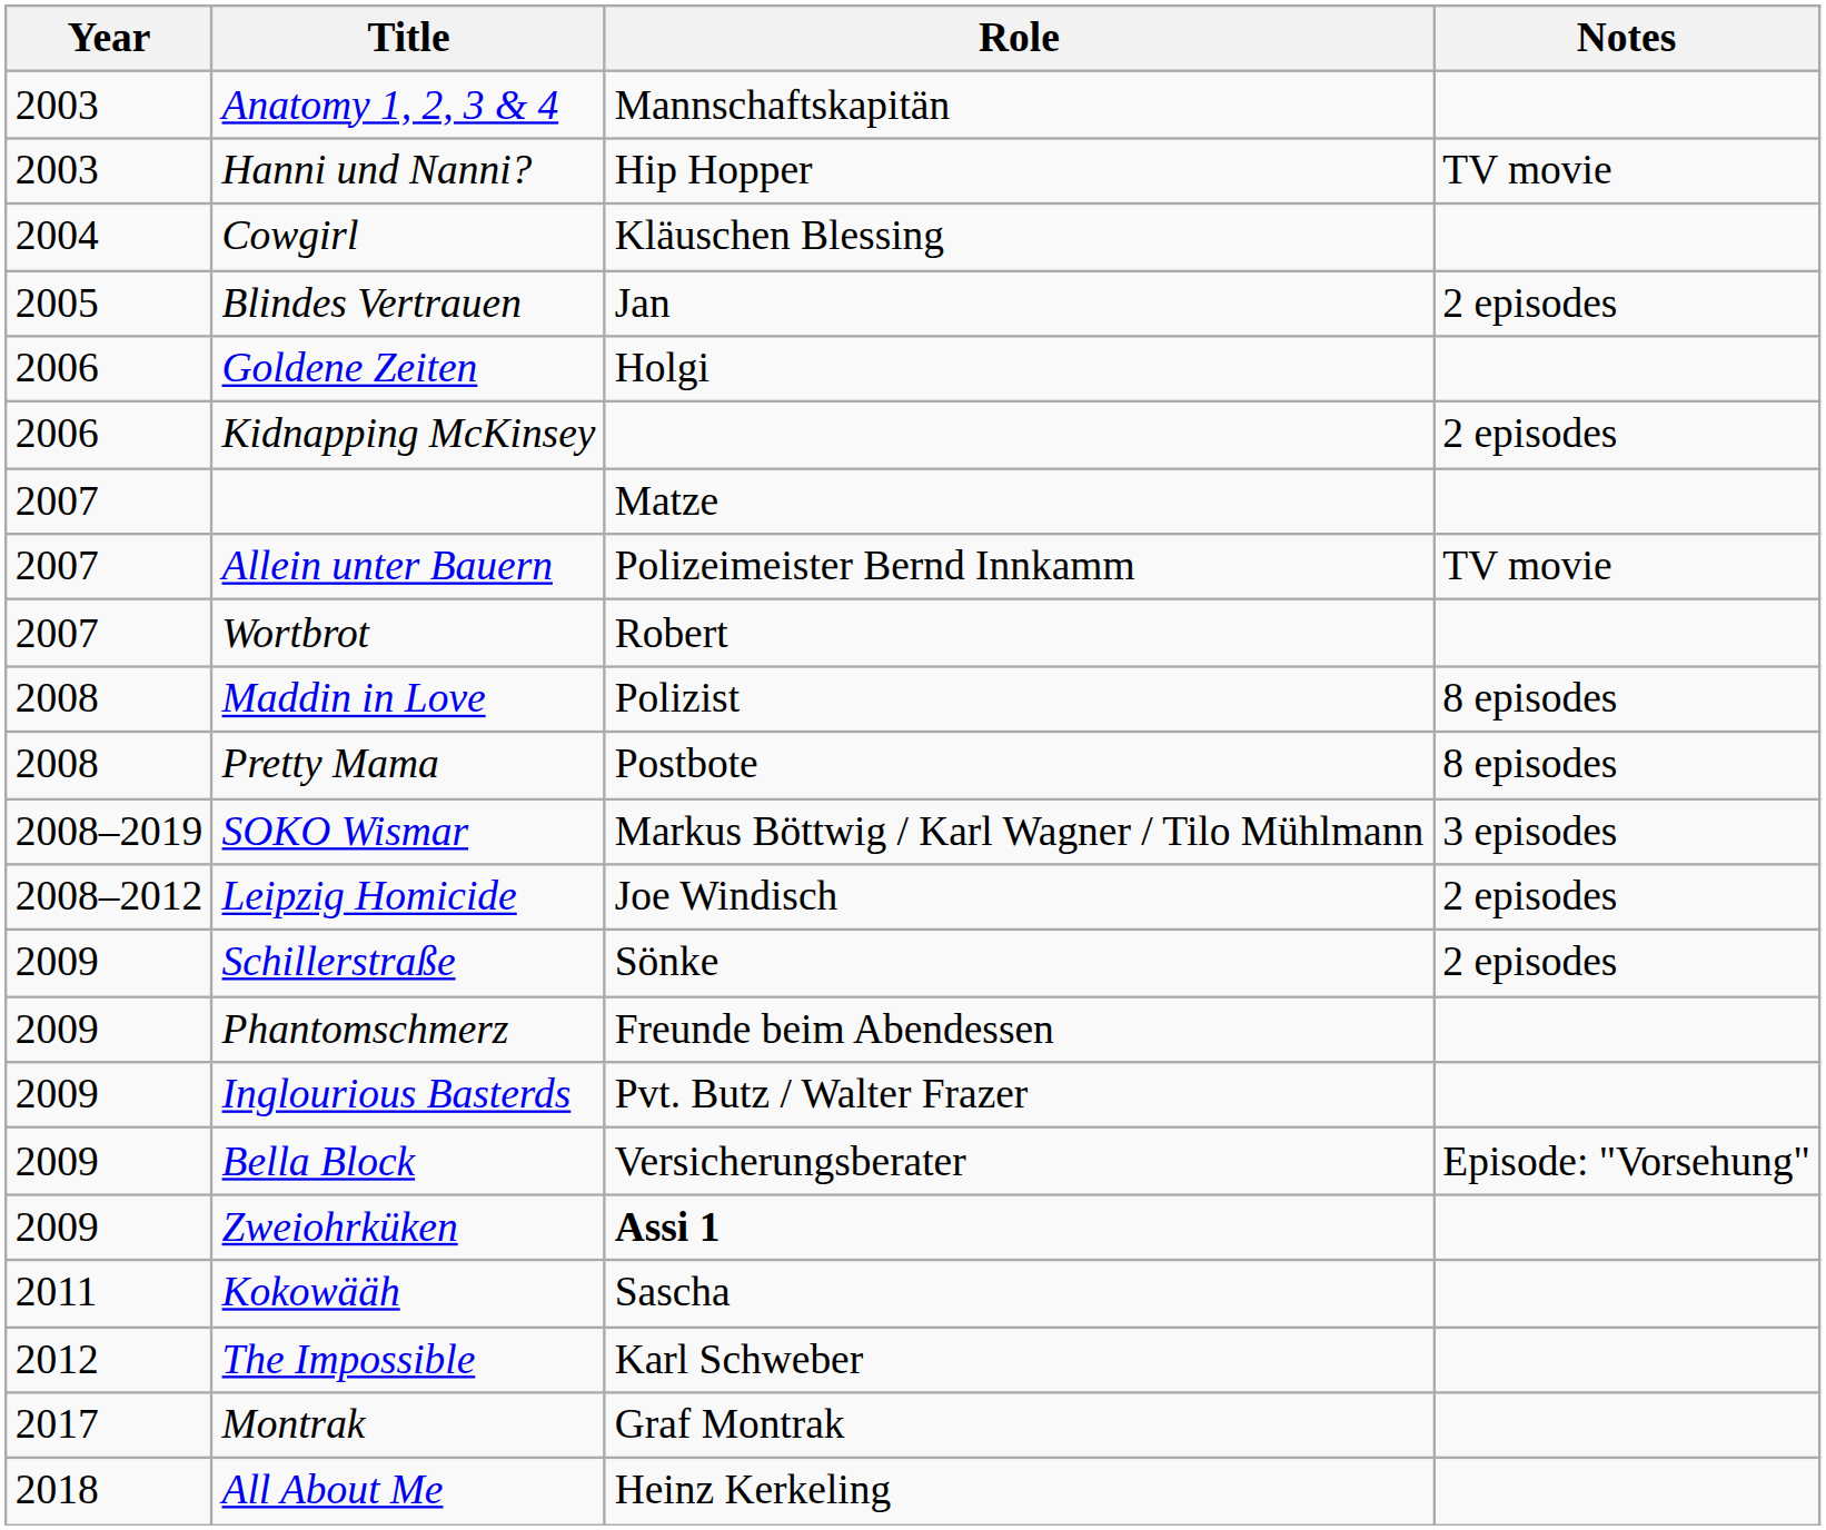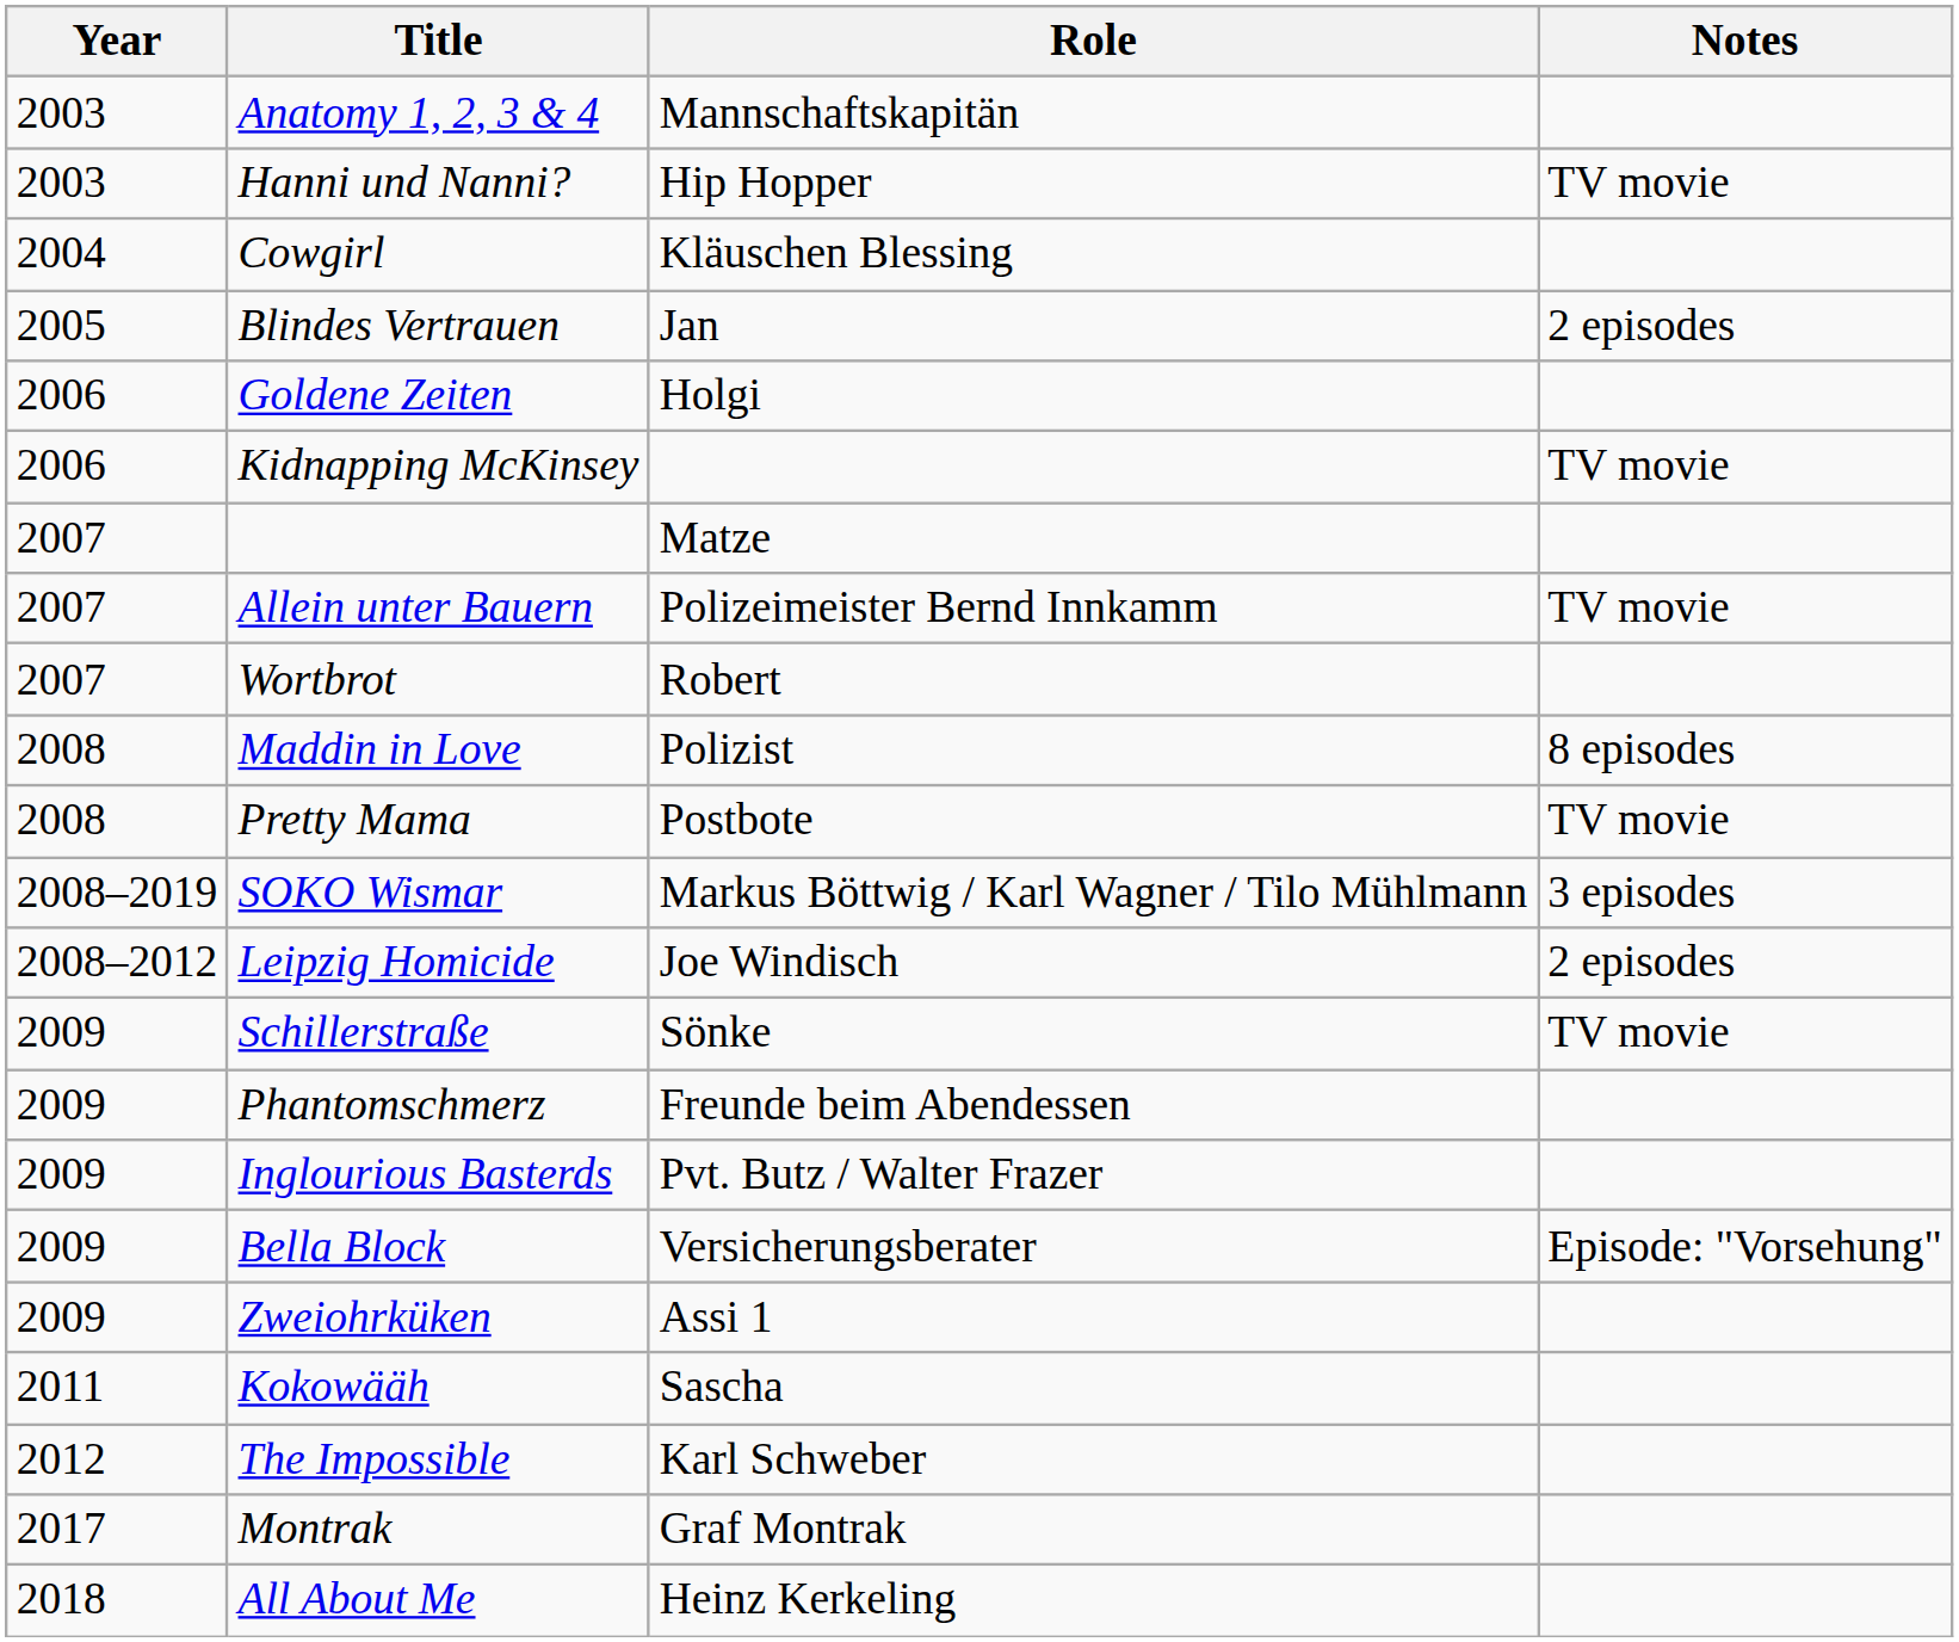 <table class="wikitable">
 <tr>
 <th>Year</th>
 <th>Title</th>
 <th>Role</th>
 <th>Notes</th>
 </tr>
 <tr>
 <td>2003</td>
 <td><em><a href='#'>Anatomy 1, 2, 3 & 4</a></em></td>
 <td>Mannschaftskapitän</td>
 <td></td>
 </tr>
 <tr>
 <td>2003</td>
 <td><em>Hanni und Nanni?</em></td>
 <td>Hip Hopper</td>
 <td>TV movie</td>
 </tr>
 <tr>
 <td>2004</td>
 <td><em>Cowgirl</em></td>
 <td>Kläuschen Blessing</td>
 <td></td>
 </tr>
 <tr>
 <td>2005</td>
 <td><em>Blindes Vertrauen</em></td>
 <td>Jan</td>
 <td>2 episodes</td>
 </tr>
 <tr>
 <td>2006</td>
 <td><em><a href='#'>Goldene Zeiten</a></em></td>
 <td>Holgi</td>
 <td></td>
 </tr>
 <tr>
 <td>2006</td>
 <td><em>Kidnapping McKinsey</em></td>
 <td></td>
-<td>2 episodes</td>
+<td>TV movie</td>
 </tr>
 <tr>
 <td>2007</td>
 <td><em></em></td>
 <td>Matze</td>
 <td></td>
 </tr>
 <tr>
 <td>2007</td>
 <td><em><a href='#'>Allein unter Bauern</a></em></td>
 <td>Polizeimeister Bernd Innkamm</td>
 <td>TV movie</td>
 </tr>
 <tr>
 <td>2007</td>
 <td><em>Wortbrot</em></td>
 <td>Robert</td>
 <td></td>
 </tr>
 <tr>
 <td>2008</td>
 <td><em><a href='#'>Maddin in Love</a></em></td>
 <td>Polizist</td>
 <td>8 episodes</td>
 </tr>
 <tr>
 <td>2008</td>
 <td><em>Pretty Mama</em></td>
 <td>Postbote</td>
-<td>8 episodes</td>
+<td>TV movie</td>
 </tr>
 <tr>
 <td>2008–2019</td>
 <td><em><a href='#'>SOKO Wismar</a></em></td>
 <td>Markus Böttwig / Karl Wagner / Tilo Mühlmann</td>
 <td>3 episodes</td>
 </tr>
 <tr>
 <td>2008–2012</td>
 <td><em><a href='#'>Leipzig Homicide</a></em></td>
 <td>Joe Windisch</td>
 <td>2 episodes</td>
 </tr>
 <tr>
 <td>2009</td>
 <td><em><a href='#'>Schillerstraße</a></em></td>
 <td>Sönke</td>
-<td>2 episodes</td>
+<td>TV movie</td>
 </tr>
 <tr>
 <td>2009</td>
 <td><em>Phantomschmerz</em></td>
 <td>Freunde beim Abendessen</td>
 <td></td>
 </tr>
 <tr>
 <td>2009</td>
 <td><em><a href='#'>Inglourious Basterds</a></em></td>
 <td>Pvt. Butz / Walter Frazer</td>
 <td></td>
 </tr>
 <tr>
 <td>2009</td>
 <td><em><a href='#'>Bella Block</a></em></td>
 <td>Versicherungsberater</td>
 <td>Episode: "Vorsehung"</td>
 </tr>
 <tr>
 <td>2009</td>
 <td><em><a href='#'>Zweiohrküken</a></em></td>
-<td><strong>Assi 1</strong></td>
+<td>Assi 1</td>
 <td></td>
 </tr>
 <tr>
 <td>2011</td>
 <td><em><a href='#'>Kokowääh</a></em></td>
 <td>Sascha</td>
 <td></td>
 </tr>
 <tr>
 <td>2012</td>
 <td><em><a href='#'>The Impossible</a></em> </td>
 <td>Karl Schweber</td>
 <td></td>
 </tr>
 <tr>
 <td>2017</td>
 <td><em>Montrak</em></td>
 <td>Graf Montrak</td>
 <td></td>
 </tr>
 <tr>
 <td>2018</td>
 <td><em><a href='#'>All About Me</a></em></td>
 <td>Heinz Kerkeling</td>
 <td></td>
 </tr>
 </table>
